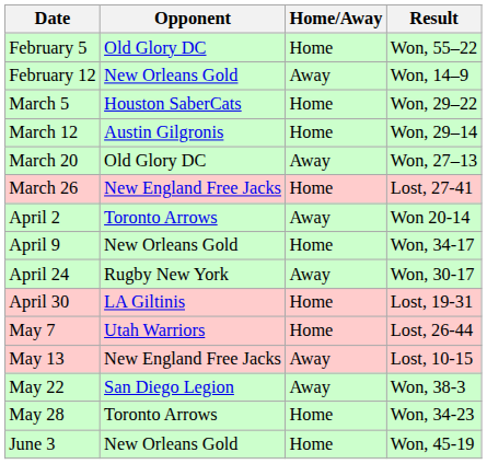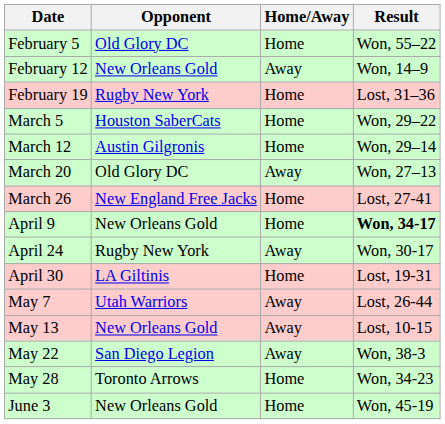 <table class="wikitable">
 <tr>
 <th>Date</th>
 <th>Opponent</th>
 <th>Home/Away</th>
 <th>Result</th>
 </tr>
 <tr style="background:#cfc;">
 <td>February 5</td>
 <td><a href='#'>Old Glory DC</a></td>
 <td>Home</td>
 <td>Won, 55–22</td>
 </tr>
 <tr style="background:#cfc;">
 <td>February 12</td>
 <td><a href='#'>New Orleans Gold</a></td>
 <td>Away</td>
 <td>Won, 14–9</td>
+</tr>
+<tr style="background:#fcc;">
+<td>February 19</td>
+<td><a href='#'>Rugby New York</a></td>
+<td>Home</td>
+<td>Lost, 31–36</td>
 </tr>
 <tr style="background:#cfc;">
 <td>March 5</td>
 <td><a href='#'>Houston SaberCats</a></td>
 <td>Home</td>
 <td>Won, 29–22</td>
 </tr>
 <tr style="background:#cfc;">
 <td>March 12</td>
 <td><a href='#'>Austin Gilgronis</a></td>
 <td>Home</td>
 <td>Won, 29–14</td>
 </tr>
 <tr style="background:#cfc;">
 <td>March 20</td>
 <td>Old Glory DC</td>
 <td>Away</td>
 <td>Won, 27–13</td>
 </tr>
 <tr style="background:#fcc;">
 <td>March 26</td>
 <td><a href='#'>New England Free Jacks</a></td>
 <td>Home</td>
 <td>Lost, 27-41</td>
 </tr>
 <tr style="background:#cfc;">
-<td>April 2</td>
-<td><a href='#'>Toronto Arrows</a></td>
-<td>Away</td>
-<td>Won 20-14</td>
-</tr>
-<tr style="background:#cfc;">
 <td>April 9</td>
 <td>New Orleans Gold</td>
 <td>Home</td>
-<td>Won, 34-17</td>
+<td><strong>Won, 34-17</strong></td>
 </tr>
 <tr style="background:#cfc;">
 <td>April 24</td>
 <td>Rugby New York</td>
 <td>Away</td>
 <td>Won, 30-17</td>
 </tr>
 <tr style="background:#fcc;">
 <td>April 30</td>
 <td><a href='#'>LA Giltinis</a></td>
 <td>Home</td>
 <td>Lost, 19-31</td>
 </tr>
 <tr style="background:#fcc;">
 <td>May 7</td>
 <td><a href='#'>Utah Warriors</a></td>
-<td>Home</td>
+<td>Away</td>
 <td>Lost, 26-44</td>
 </tr>
 <tr style="background:#fcc;">
 <td>May 13</td>
-<td>New England Free Jacks</td>
+<td><a href='#'>New Orleans Gold</a></td>
 <td>Away</td>
 <td>Lost, 10-15</td>
 </tr>
 <tr style="background:#cfc;">
 <td>May 22</td>
 <td><a href='#'>San Diego Legion</a></td>
 <td>Away</td>
 <td>Won, 38-3</td>
 </tr>
 <tr style="background:#cfc;">
 <td>May 28</td>
 <td>Toronto Arrows</td>
 <td>Home</td>
 <td>Won, 34-23</td>
 </tr>
 <tr style="background:#cfc;">
 <td>June 3</td>
 <td>New Orleans Gold</td>
 <td>Home</td>
 <td>Won, 45-19</td>
 </tr>
 </table>
